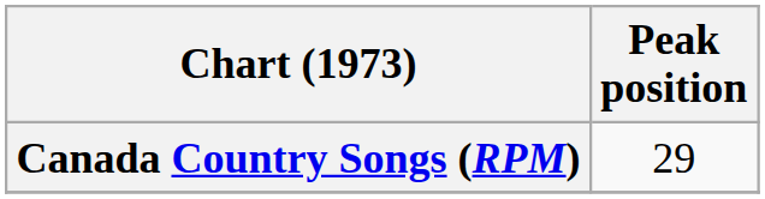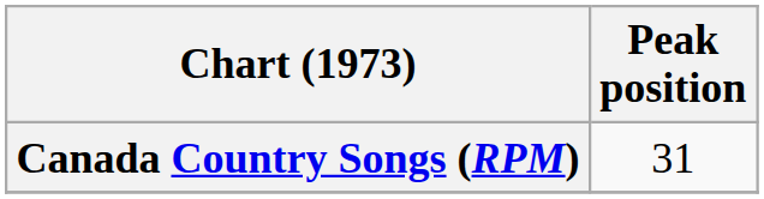 <table class="wikitable sortable plainrowheaders">
 <tr>
 <th scope="col">Chart (1973)</th>
 <th scope="col">Peak<br>position</th>
 </tr>
 <tr>
 <th scope="row">Canada <a href='#'>Country Songs</a> (<em><a href='#'>RPM</a></em>)</th>
-<td align="center">29</td>
+<td align="center">31</td>
 </tr>
 <tr>
 </tr>
 <tr>
 </tr>
 </table>
